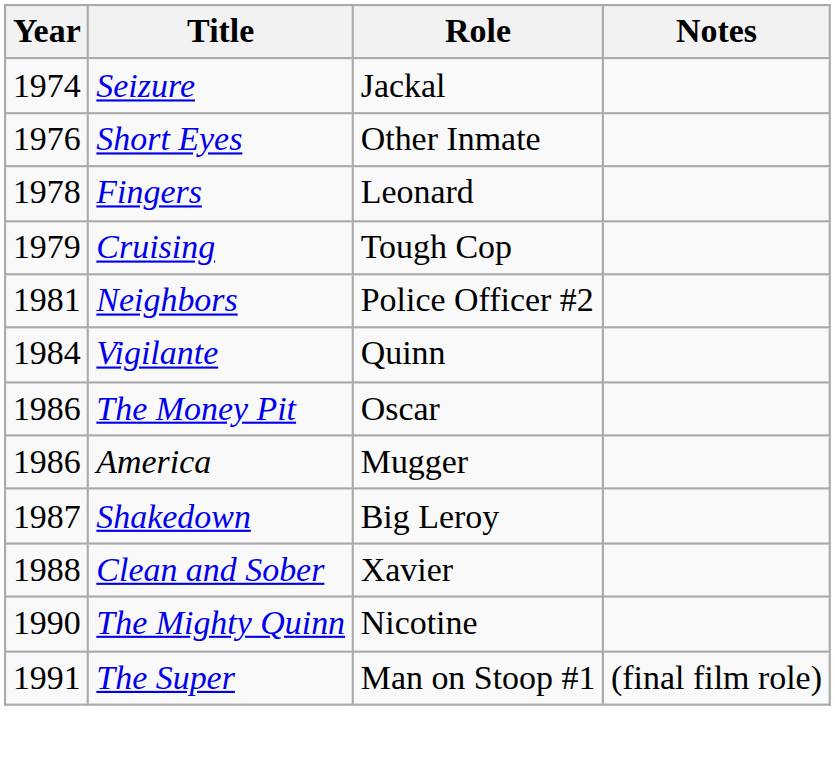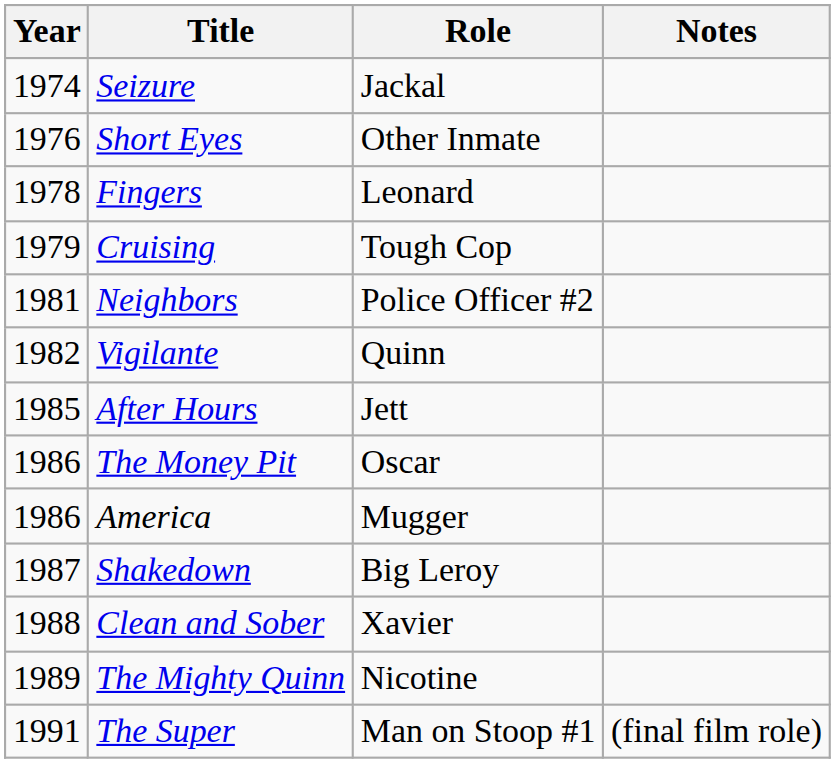 <table class="wikitable">
 <tr>
 <th>Year</th>
 <th>Title</th>
 <th>Role</th>
 <th>Notes</th>
 </tr>
 <tr>
 <td>1974</td>
 <td><em><a href='#'>Seizure</a></em></td>
 <td>Jackal</td>
 <td></td>
 </tr>
 <tr>
 <td>1976</td>
 <td><em><a href='#'>Short Eyes</a></em></td>
 <td>Other Inmate</td>
 <td></td>
 </tr>
 <tr>
 <td>1978</td>
 <td><em><a href='#'>Fingers</a></em></td>
 <td>Leonard</td>
 <td></td>
 </tr>
 <tr>
 <td>1979</td>
 <td><em><a href='#'>Cruising</a></em></td>
 <td>Tough Cop</td>
 <td></td>
 </tr>
 <tr>
 <td>1981</td>
 <td><em><a href='#'>Neighbors</a></em></td>
 <td>Police Officer #2</td>
 <td></td>
 </tr>
 <tr>
-<td>1984</td>
+<td>1982</td>
 <td><em><a href='#'>Vigilante</a></em></td>
 <td>Quinn</td>
+<td></td>
+</tr>
+<tr>
+<td>1985</td>
+<td><em><a href='#'>After Hours</a></em></td>
+<td>Jett</td>
 <td></td>
 </tr>
 <tr>
 <td>1986</td>
 <td><em><a href='#'>The Money Pit</a></em></td>
 <td>Oscar</td>
 <td></td>
 </tr>
 <tr>
 <td>1986</td>
 <td><em>America</em></td>
 <td>Mugger</td>
 <td></td>
 </tr>
 <tr>
 <td>1987</td>
 <td><em><a href='#'>Shakedown</a></em></td>
 <td>Big Leroy</td>
 <td></td>
 </tr>
 <tr>
 <td>1988</td>
 <td><em><a href='#'>Clean and Sober</a></em></td>
 <td>Xavier</td>
 <td></td>
 </tr>
 <tr>
-<td>1990</td>
+<td>1989</td>
 <td><em><a href='#'>The Mighty Quinn</a></em></td>
 <td>Nicotine</td>
 <td></td>
 </tr>
 <tr>
 <td>1991</td>
 <td><em><a href='#'>The Super</a></em></td>
 <td>Man on Stoop #1</td>
 <td>(final film role)</td>
 </tr>
 </table>
